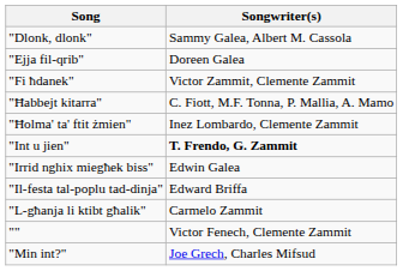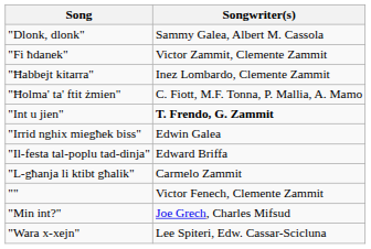 <table class="sortable wikitable" style="margin: 1em auto 1em auto; text-align:left">
 <tr>
 <th>Song</th>
 <th>Songwriter(s)</th>
 </tr>
 <tr>
 <td>"Dlonk, dlonk"</td>
 <td>Sammy Galea, Albert M. Cassola</td>
 </tr>
 <tr>
-<td>"Ejja fil-qrib"</td>
-<td>Doreen Galea</td>
-</tr>
-<tr>
 <td>"Fi ħdanek"</td>
 <td>Victor Zammit, Clemente Zammit</td>
 </tr>
 <tr>
 <td>"Ħabbejt kitarra"</td>
-<td>C. Fiott, M.F. Tonna, P. Mallia, A. Mamo</td>
+<td>Inez Lombardo, Clemente Zammit</td>
 </tr>
 <tr>
 <td>"Ħolma' ta' ftit żmien"</td>
-<td>Inez Lombardo, Clemente Zammit</td>
+<td>C. Fiott, M.F. Tonna, P. Mallia, A. Mamo</td>
 </tr>
 <tr>
 <td>"Int u jien"</td>
 <td><strong>T. Frendo, G. Zammit</strong></td>
 </tr>
 <tr>
 <td>"Irrid nghix miegħek biss"</td>
 <td>Edwin Galea</td>
 </tr>
 <tr>
 <td>"Il-festa tal-poplu tad-dinja"</td>
 <td>Edward Briffa</td>
 </tr>
 <tr>
 <td>"L-għanja li ktibt għalik"</td>
 <td>Carmelo Zammit</td>
 </tr>
 <tr>
 <td>""</td>
 <td>Victor Fenech, Clemente Zammit</td>
 </tr>
 <tr>
 <td>"Min int?"</td>
 <td><a href='#'>Joe Grech</a>, Charles Mifsud</td>
 </tr>
+<tr>
+<td>"Wara x-xejn"</td>
+<td>Lee Spiteri, Edw. Cassar-Scicluna</td>
+</tr>
 </table>
